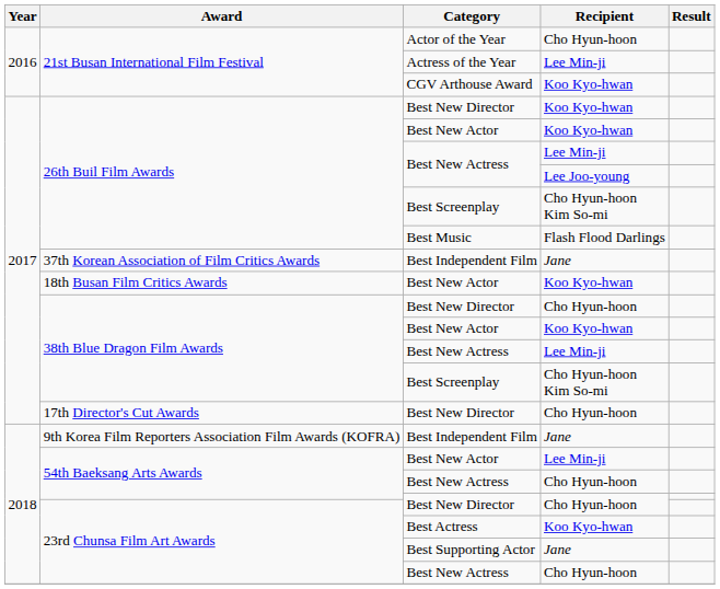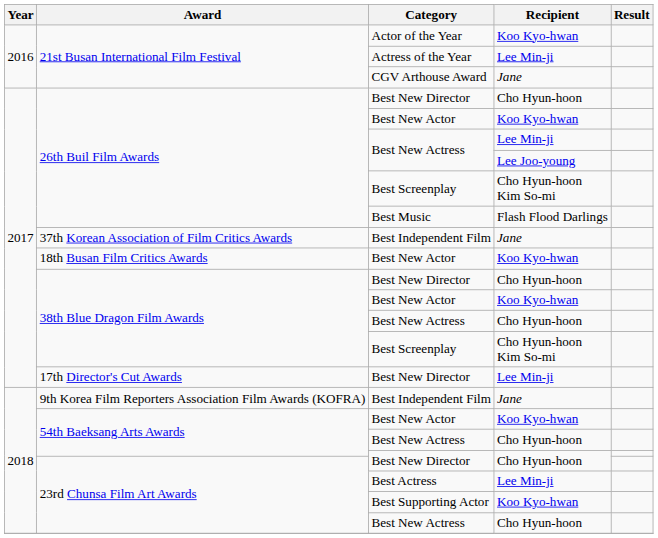 <table class="wikitable">
 <tr>
 <th>Year</th>
 <th>Award</th>
 <th>Category</th>
 <th>Recipient</th>
 <th>Result</th>
 </tr>
 <tr>
 <td rowspan=3>2016</td>
 <td rowspan=3><a href='#'>21st Busan International Film Festival</a></td>
 <td>Actor of the Year</td>
-<td>Cho Hyun-hoon</td>
+<td><a href='#'>Koo Kyo-hwan</a></td>
 <td></td>
 </tr>
 <tr>
 <td>Actress of the Year</td>
 <td><a href='#'>Lee Min-ji</a></td>
 <td></td>
 </tr>
 <tr>
 <td>CGV Arthouse Award</td>
-<td><a href='#'>Koo Kyo-hwan</a></td>
+<td><em>Jane</em></td>
 <td></td>
 </tr>
 <tr>
 <td rowspan=13>2017</td>
 <td rowspan=6><a href='#'>26th Buil Film Awards</a></td>
 <td>Best New Director</td>
-<td><a href='#'>Koo Kyo-hwan</a></td>
+<td>Cho Hyun-hoon</td>
 <td></td>
 </tr>
 <tr>
 <td>Best New Actor</td>
 <td><a href='#'>Koo Kyo-hwan</a></td>
 <td></td>
 </tr>
 <tr>
 <td rowspan=2>Best New Actress</td>
 <td><a href='#'>Lee Min-ji</a></td>
 <td></td>
 </tr>
 <tr>
 <td><a href='#'>Lee Joo-young</a></td>
 <td></td>
 </tr>
 <tr>
 <td>Best Screenplay</td>
 <td>Cho Hyun-hoon<br>Kim So-mi</td>
 <td></td>
 </tr>
 <tr>
 <td>Best Music</td>
 <td>Flash Flood Darlings</td>
 <td></td>
 </tr>
 <tr>
 <td>37th <a href='#'>Korean Association of Film Critics Awards</a></td>
 <td>Best Independent Film</td>
 <td><em>Jane</em></td>
 <td></td>
 </tr>
 <tr>
 <td>18th <a href='#'>Busan Film Critics Awards</a></td>
 <td>Best New Actor</td>
 <td><a href='#'>Koo Kyo-hwan</a></td>
 <td></td>
 </tr>
 <tr>
 <td rowspan=4><a href='#'>38th Blue Dragon Film Awards</a></td>
 <td>Best New Director</td>
 <td>Cho Hyun-hoon</td>
 <td></td>
 </tr>
 <tr>
 <td>Best New Actor</td>
 <td><a href='#'>Koo Kyo-hwan</a></td>
 <td></td>
 </tr>
 <tr>
 <td>Best New Actress</td>
-<td><a href='#'>Lee Min-ji</a></td>
+<td>Cho Hyun-hoon</td>
 <td></td>
 </tr>
 <tr>
 <td>Best Screenplay</td>
 <td>Cho Hyun-hoon<br>Kim So-mi</td>
 <td></td>
 </tr>
 <tr>
 <td>17th <a href='#'>Director's Cut Awards</a></td>
 <td>Best New Director</td>
-<td>Cho Hyun-hoon</td>
+<td><a href='#'>Lee Min-ji</a></td>
 <td></td>
 </tr>
 <tr>
 <td rowspan=8>2018</td>
 <td>9th Korea Film Reporters Association Film Awards (KOFRA)</td>
 <td>Best Independent Film</td>
 <td><em>Jane</em></td>
 <td></td>
 </tr>
 <tr>
 <td rowspan=3><a href='#'>54th Baeksang Arts Awards</a></td>
 <td>Best New Actor</td>
-<td><a href='#'>Lee Min-ji</a></td>
+<td><a href='#'>Koo Kyo-hwan</a></td>
 <td></td>
 </tr>
 <tr>
 <td>Best New Actress</td>
 <td>Cho Hyun-hoon</td>
 <td></td>
 </tr>
 <tr>
 <td rowspan=2>Best New Director</td>
 <td rowspan=2>Cho Hyun-hoon</td>
 <td></td>
 </tr>
 <tr>
 <td rowspan=4>23rd <a href='#'>Chunsa Film Art Awards</a></td>
 <td></td>
 </tr>
 <tr>
 <td>Best Actress</td>
-<td><a href='#'>Koo Kyo-hwan</a></td>
+<td><a href='#'>Lee Min-ji</a></td>
 <td></td>
 </tr>
 <tr>
 <td>Best Supporting Actor</td>
-<td><em>Jane</em></td>
+<td><a href='#'>Koo Kyo-hwan</a></td>
 <td></td>
 </tr>
 <tr>
 <td>Best New Actress</td>
 <td>Cho Hyun-hoon</td>
 <td></td>
 </tr>
 <tr>
 </tr>
 </table>
